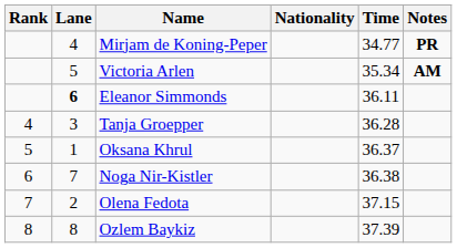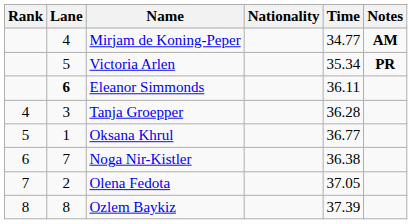 <table class="wikitable">
 <tr>
 <th>Rank</th>
 <th>Lane</th>
 <th>Name</th>
 <th>Nationality</th>
 <th>Time</th>
 <th>Notes</th>
 </tr>
 <tr>
 <td align=center></td>
 <td align=center>4</td>
 <td><a href='#'>Mirjam de Koning-Peper</a></td>
 <td></td>
 <td align=center>34.77</td>
-<td align=center><strong>PR</strong></td>
+<td align=center><strong>AM</strong></td>
 </tr>
 <tr>
 <td align=center></td>
 <td align=center>5</td>
 <td><a href='#'>Victoria Arlen</a></td>
 <td></td>
 <td align=center>35.34</td>
-<td align=center><strong>AM</strong></td>
+<td align=center><strong>PR</strong></td>
 </tr>
 <tr>
 <td align=center></td>
 <td align=center><strong>6</strong></td>
 <td><a href='#'>Eleanor Simmonds</a></td>
 <td></td>
 <td align=center>36.11</td>
 <td align=center></td>
 </tr>
 <tr>
 <td align=center>4</td>
 <td align=center>3</td>
 <td><a href='#'>Tanja Groepper</a></td>
 <td></td>
 <td align=center>36.28</td>
 <td align=center></td>
 </tr>
 <tr>
 <td align=center>5</td>
 <td align=center>1</td>
 <td><a href='#'>Oksana Khrul</a></td>
 <td></td>
-<td align=center>36.37</td>
+<td align=center>36.77</td>
 <td align=center></td>
 </tr>
 <tr>
 <td align=center>6</td>
 <td align=center>7</td>
 <td><a href='#'>Noga Nir-Kistler</a></td>
 <td></td>
 <td align=center>36.38</td>
 <td align=center></td>
 </tr>
 <tr>
 <td align=center>7</td>
 <td align=center>2</td>
 <td><a href='#'>Olena Fedota</a></td>
 <td></td>
-<td align=center>37.15</td>
+<td align=center>37.05</td>
 <td align=center></td>
 </tr>
 <tr>
 <td align=center>8</td>
 <td align=center>8</td>
 <td><a href='#'>Ozlem Baykiz</a></td>
 <td></td>
 <td align=center>37.39</td>
 <td align=center></td>
 </tr>
 </table>
